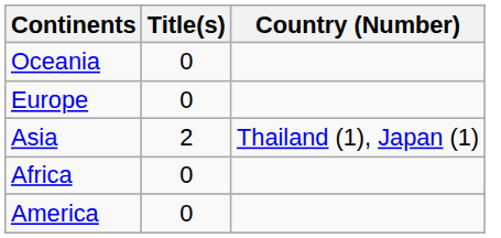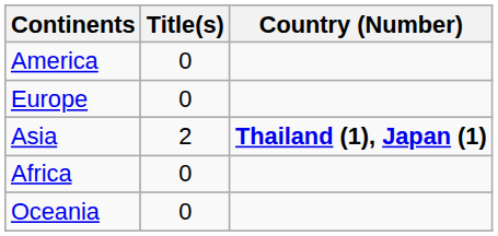 <table class="wikitable" style="font-size: 85%;">
 <tr>
 <th>Continents</th>
 <th>Title(s)</th>
 <th>Country (Number)</th>
 </tr>
 <tr>
-<td> <a href='#'>Oceania</a></td>
+<td> <a href='#'>America</a></td>
 <td style="text-align:center;">0</td>
 <td></td>
 </tr>
 <tr>
 <td> <a href='#'>Europe</a></td>
 <td style="text-align:center;">0</td>
 <td></td>
 </tr>
 <tr>
 <td> <a href='#'>Asia</a></td>
 <td style="text-align:center;">2</td>
-<td><a href='#'>Thailand</a> (1), <a href='#'>Japan</a> (1)</td>
+<td><strong><a href='#'>Thailand</a> (1), <a href='#'>Japan</a> (1)</strong></td>
 </tr>
 <tr>
 <td> <a href='#'>Africa</a></td>
 <td style="text-align:center;">0</td>
 <td></td>
 </tr>
 <tr>
-<td> <a href='#'>America</a></td>
+<td> <a href='#'>Oceania</a></td>
 <td style="text-align:center;">0</td>
 <td></td>
 </tr>
 </table>
